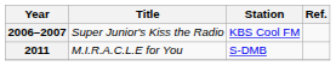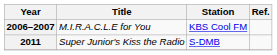 <table class="wikitable sortable plainrowheaders">
 <tr>
 <th scope="col">Year</th>
 <th scope="col">Title</th>
 <th scope="col">Station</th>
 <th scope="col">Ref.</th>
 </tr>
 <tr>
 <th scope="row">2006–2007</th>
-<td><em>Super Junior's Kiss the Radio</em></td>
+<td><em>M.I.R.A.C.L.E for You</em></td>
 <td><a href='#'>KBS Cool FM</a></td>
 <td></td>
 </tr>
 <tr>
 <th scope="row">2011</th>
-<td><em>M.I.R.A.C.L.E for You</em></td>
+<td><em>Super Junior's Kiss the Radio</em></td>
 <td><a href='#'>S-DMB</a></td>
 <td></td>
 </tr>
 <tr>
 </tr>
 </table>
